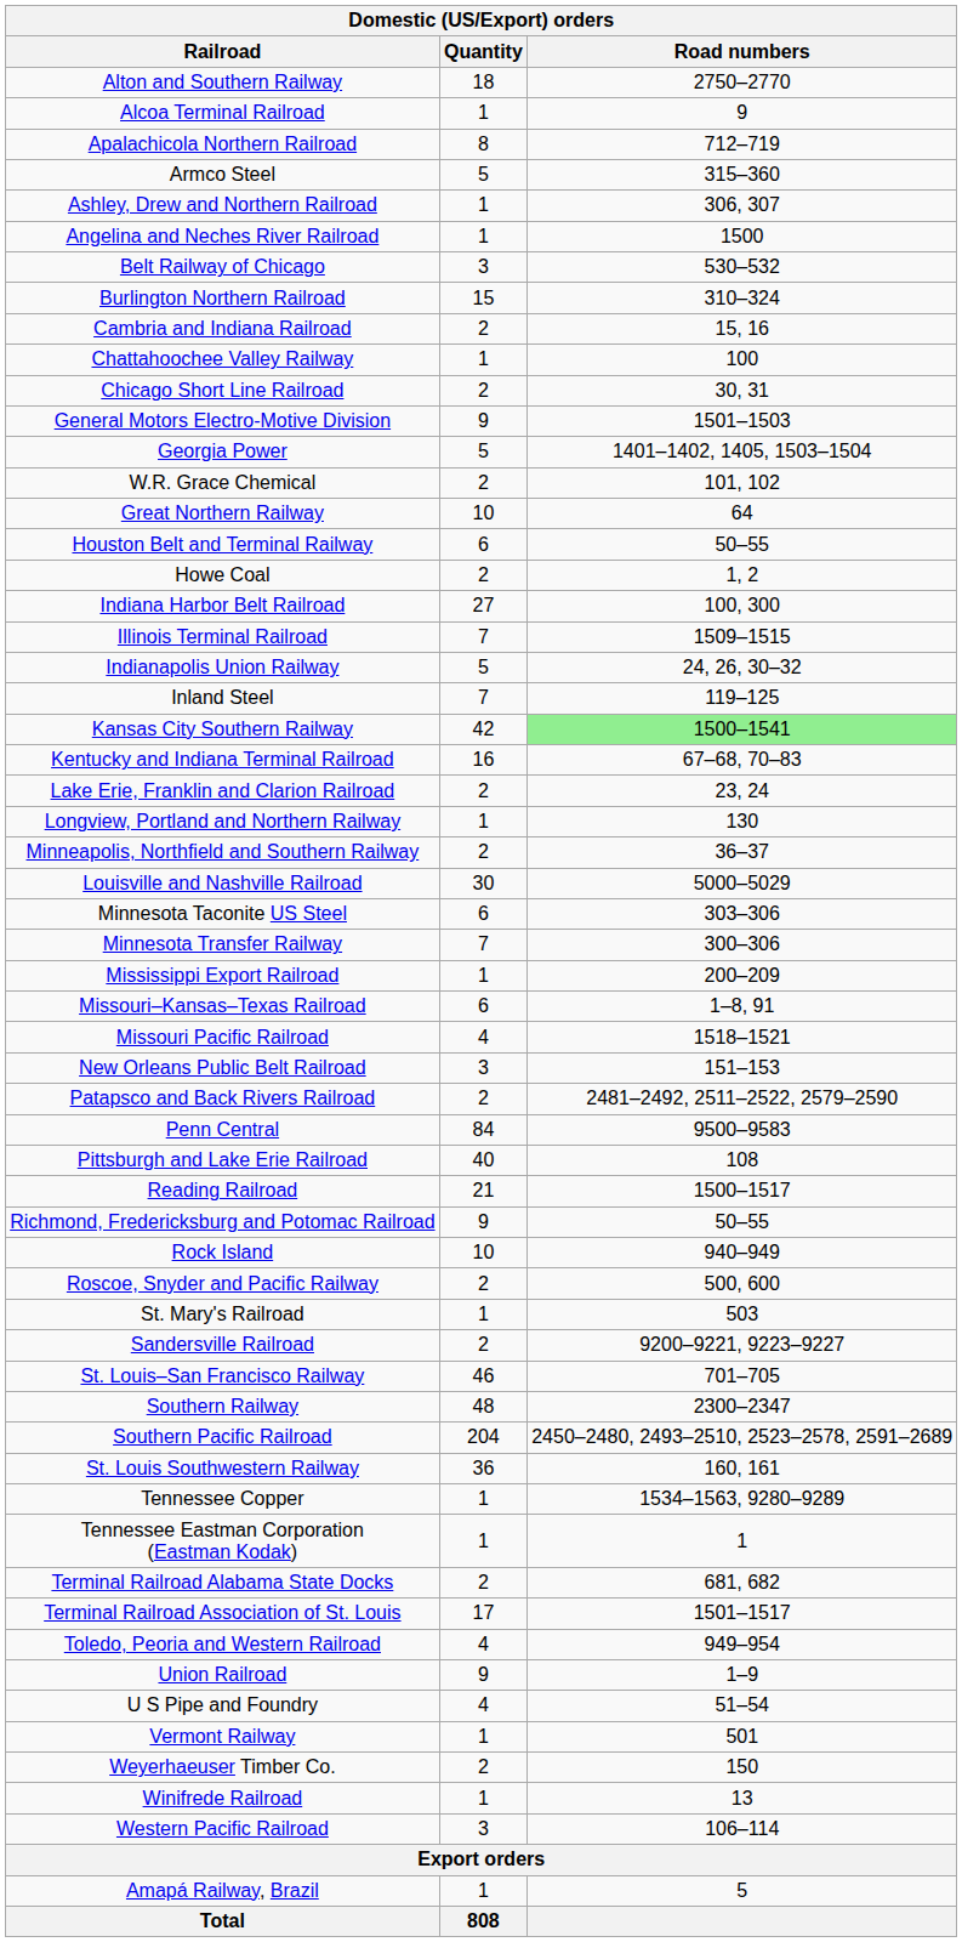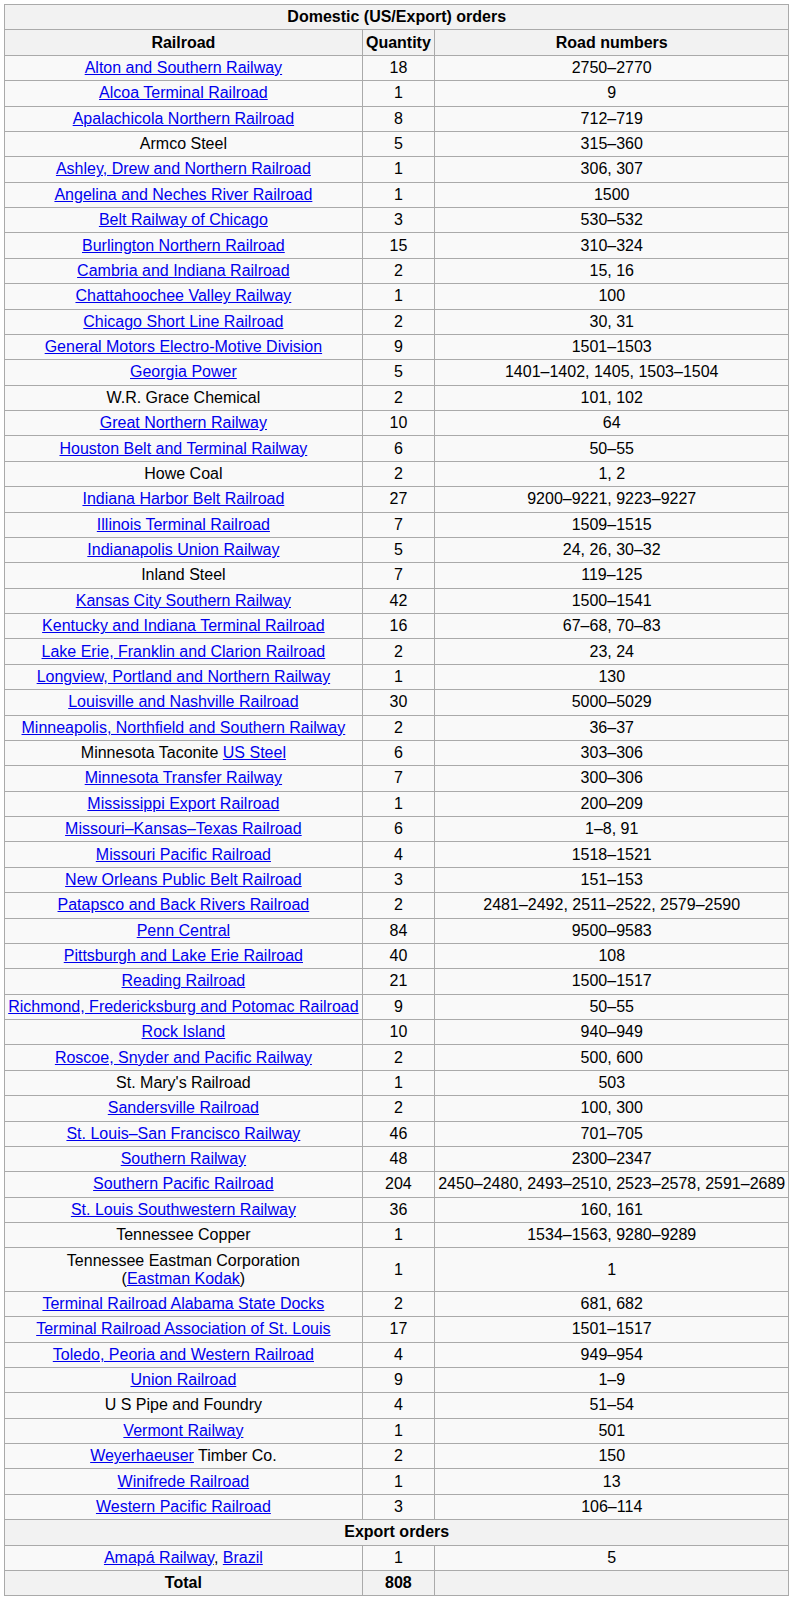 <table class="wikitable">
 <tr>
 <th colspan="3" bgcolor="#909060">Domestic (US/Export) orders</th>
 </tr>
 <tr>
 <th>Railroad</th>
 <th>Quantity</th>
 <th>Road numbers</th>
 </tr>
 <tr align="center">
 <td><a href='#'>Alton and Southern Railway</a></td>
 <td>18</td>
 <td>2750–2770</td>
 </tr>
 <tr align="center">
 <td><a href='#'>Alcoa Terminal Railroad</a></td>
 <td>1</td>
 <td>9</td>
 </tr>
 <tr align="center">
 <td><a href='#'>Apalachicola Northern Railroad</a></td>
 <td>8</td>
 <td>712–719</td>
 </tr>
 <tr align="center">
 <td>Armco Steel</td>
 <td>5</td>
 <td>315–360</td>
 </tr>
 <tr align="center">
 <td><a href='#'>Ashley, Drew and Northern Railroad</a></td>
 <td>1</td>
 <td>306, 307</td>
 </tr>
 <tr align="center">
 <td><a href='#'>Angelina and Neches River Railroad</a></td>
 <td>1</td>
 <td>1500</td>
 </tr>
 <tr align="center">
 <td><a href='#'>Belt Railway of Chicago</a></td>
 <td>3</td>
 <td>530–532</td>
 </tr>
 <tr align="center">
 <td><a href='#'>Burlington Northern Railroad</a></td>
 <td>15</td>
 <td>310–324</td>
 </tr>
 <tr align="center">
 <td><a href='#'>Cambria and Indiana Railroad</a></td>
 <td>2</td>
 <td>15, 16</td>
 </tr>
 <tr align="center">
 <td><a href='#'>Chattahoochee Valley Railway</a></td>
 <td>1</td>
 <td>100</td>
 </tr>
 <tr align="center">
 <td><a href='#'>Chicago Short Line Railroad</a></td>
 <td>2</td>
 <td>30, 31</td>
 </tr>
 <tr align="center">
 <td><a href='#'>General Motors Electro-Motive Division</a></td>
 <td>9</td>
 <td>1501–1503</td>
 </tr>
 <tr align="center">
 <td><a href='#'>Georgia Power</a></td>
 <td>5</td>
 <td>1401–1402, 1405, 1503–1504</td>
 </tr>
 <tr align="center">
 <td>W.R. Grace Chemical</td>
 <td>2</td>
 <td>101, 102</td>
 </tr>
 <tr align="center">
 <td><a href='#'>Great Northern Railway</a></td>
 <td>10</td>
 <td>64</td>
 </tr>
 <tr align="center">
 <td><a href='#'>Houston Belt and Terminal Railway</a></td>
 <td>6</td>
 <td>50–55</td>
 </tr>
 <tr align="center">
 <td>Howe Coal</td>
 <td>2</td>
 <td>1, 2</td>
 </tr>
 <tr align="center">
 <td><a href='#'>Indiana Harbor Belt Railroad</a></td>
 <td>27</td>
-<td>100, 300</td>
+<td>9200–9221, 9223–9227</td>
 </tr>
 <tr align="center">
 <td><a href='#'>Illinois Terminal Railroad</a></td>
 <td>7</td>
 <td>1509–1515</td>
 </tr>
 <tr align="center">
 <td><a href='#'>Indianapolis Union Railway</a></td>
 <td>5</td>
 <td>24, 26, 30–32</td>
 </tr>
 <tr align="center">
 <td>Inland Steel</td>
 <td>7</td>
 <td>119–125</td>
 </tr>
 <tr align="center">
 <td><a href='#'>Kansas City Southern Railway</a></td>
 <td>42</td>
-<td style="background: lightgreen;">1500–1541</td>
+<td>1500–1541</td>
 </tr>
 <tr align="center">
 <td><a href='#'>Kentucky and Indiana Terminal Railroad</a></td>
 <td>16</td>
 <td>67–68, 70–83</td>
 </tr>
 <tr align="center">
 <td><a href='#'>Lake Erie, Franklin and Clarion Railroad</a></td>
 <td>2</td>
 <td>23, 24</td>
 </tr>
 <tr align="center">
 <td><a href='#'>Longview, Portland and Northern Railway</a></td>
 <td>1</td>
 <td>130</td>
 </tr>
 <tr align="center">
+<td><a href='#'>Louisville and Nashville Railroad</a></td>
+<td>30</td>
+<td>5000–5029</td>
+</tr>
+<tr align="center">
 <td><a href='#'>Minneapolis, Northfield and Southern Railway</a></td>
 <td>2</td>
 <td>36–37</td>
-</tr>
-<tr align="center">
-<td><a href='#'>Louisville and Nashville Railroad</a></td>
-<td>30</td>
-<td>5000–5029</td>
 </tr>
 <tr align="center">
 <td>Minnesota Taconite <a href='#'>US Steel</a></td>
 <td>6</td>
 <td>303–306</td>
 </tr>
 <tr align="center">
 <td><a href='#'>Minnesota Transfer Railway</a></td>
 <td>7</td>
 <td>300–306</td>
 </tr>
 <tr align="center">
 <td><a href='#'>Mississippi Export Railroad</a></td>
 <td>1</td>
 <td>200–209</td>
 </tr>
 <tr align="center">
 <td><a href='#'>Missouri–Kansas–Texas Railroad</a></td>
 <td>6</td>
 <td>1–8, 91</td>
 </tr>
 <tr align="center">
 <td><a href='#'>Missouri Pacific Railroad</a></td>
 <td>4</td>
 <td>1518–1521</td>
 </tr>
 <tr align="center">
 <td><a href='#'>New Orleans Public Belt Railroad</a></td>
 <td>3</td>
 <td>151–153</td>
 </tr>
 <tr align="center">
 <td><a href='#'>Patapsco and Back Rivers Railroad</a></td>
 <td>2</td>
 <td>2481–2492, 2511–2522, 2579–2590</td>
 </tr>
 <tr align="center">
 <td><a href='#'>Penn Central</a></td>
 <td>84</td>
 <td>9500–9583</td>
 </tr>
 <tr align="center">
 <td><a href='#'>Pittsburgh and Lake Erie Railroad</a></td>
 <td>40</td>
 <td>108</td>
 </tr>
 <tr align="center">
 <td><a href='#'>Reading Railroad</a></td>
 <td>21</td>
 <td>1500–1517</td>
 </tr>
 <tr align="center">
 <td><a href='#'>Richmond, Fredericksburg and Potomac Railroad</a></td>
 <td>9</td>
 <td>50–55</td>
 </tr>
 <tr align="center">
 <td><a href='#'>Rock Island</a></td>
 <td>10</td>
 <td>940–949</td>
 </tr>
 <tr align="center">
 <td><a href='#'>Roscoe, Snyder and Pacific Railway</a></td>
 <td>2</td>
 <td>500, 600</td>
 </tr>
 <tr align="center">
 <td>St. Mary's Railroad</td>
 <td>1</td>
 <td>503</td>
 </tr>
 <tr align="center">
 <td><a href='#'>Sandersville Railroad</a></td>
 <td>2</td>
-<td>9200–9221, 9223–9227</td>
+<td>100, 300</td>
 </tr>
 <tr align="center">
 <td><a href='#'>St. Louis–San Francisco Railway</a></td>
 <td>46</td>
 <td>701–705</td>
 </tr>
 <tr align="center">
 <td><a href='#'>Southern Railway</a></td>
 <td>48</td>
 <td>2300–2347</td>
 </tr>
 <tr align="center">
 <td><a href='#'>Southern Pacific Railroad</a></td>
 <td>204</td>
 <td>2450–2480, 2493–2510, 2523–2578, 2591–2689</td>
 </tr>
 <tr align="center">
 <td><a href='#'>St. Louis Southwestern Railway</a></td>
 <td>36</td>
 <td>160, 161</td>
 </tr>
 <tr align="center">
 <td>Tennessee Copper</td>
 <td>1</td>
 <td>1534–1563, 9280–9289</td>
 </tr>
 <tr align="center">
 <td>Tennessee Eastman Corporation<br>(<a href='#'>Eastman Kodak</a>)</td>
 <td>1</td>
 <td>1</td>
 </tr>
 <tr align="center">
 <td><a href='#'>Terminal Railroad Alabama State Docks</a></td>
 <td>2</td>
 <td>681, 682</td>
 </tr>
 <tr align="center">
 <td><a href='#'>Terminal Railroad Association of St. Louis</a></td>
 <td>17</td>
 <td>1501–1517</td>
 </tr>
 <tr align="center">
 <td><a href='#'>Toledo, Peoria and Western Railroad</a></td>
 <td>4</td>
 <td>949–954</td>
 </tr>
 <tr align="center">
 <td><a href='#'>Union Railroad</a></td>
 <td>9</td>
 <td>1–9</td>
 </tr>
 <tr align="center">
 <td>U S Pipe and Foundry</td>
 <td>4</td>
 <td>51–54</td>
 </tr>
 <tr align="center">
 <td><a href='#'>Vermont Railway</a></td>
 <td>1</td>
 <td>501</td>
 </tr>
 <tr align="center">
 <td><a href='#'>Weyerhaeuser</a> Timber Co.</td>
 <td>2</td>
 <td>150</td>
 </tr>
 <tr align="center">
 <td><a href='#'>Winifrede Railroad</a></td>
 <td>1</td>
 <td>13</td>
 </tr>
 <tr align="center">
 <td><a href='#'>Western Pacific Railroad</a></td>
 <td>3</td>
 <td>106–114</td>
 </tr>
 <tr align="center">
 </tr>
 <tr>
 <th colspan="3" bgcolor="#909060">Export orders</th>
 </tr>
 <tr align="center">
 <td><a href='#'>Amapá Railway</a>, <a href='#'>Brazil</a></td>
 <td>1</td>
 <td>5</td>
 </tr>
 <tr>
 <th>Total</th>
 <th>808</th>
 <th></th>
 </tr>
 </table>
